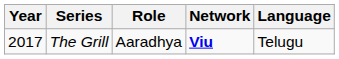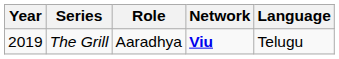 <table class="wikitable">
 <tr>
 <th>Year</th>
 <th>Series</th>
 <th>Role</th>
 <th>Network</th>
 <th>Language</th>
 </tr>
 <tr>
-<td>2017</td>
+<td>2019</td>
 <td><em>The Grill</em></td>
 <td>Aaradhya</td>
 <td><strong><a href='#'>Viu</a></strong></td>
 <td>Telugu</td>
 </tr>
 </table>
